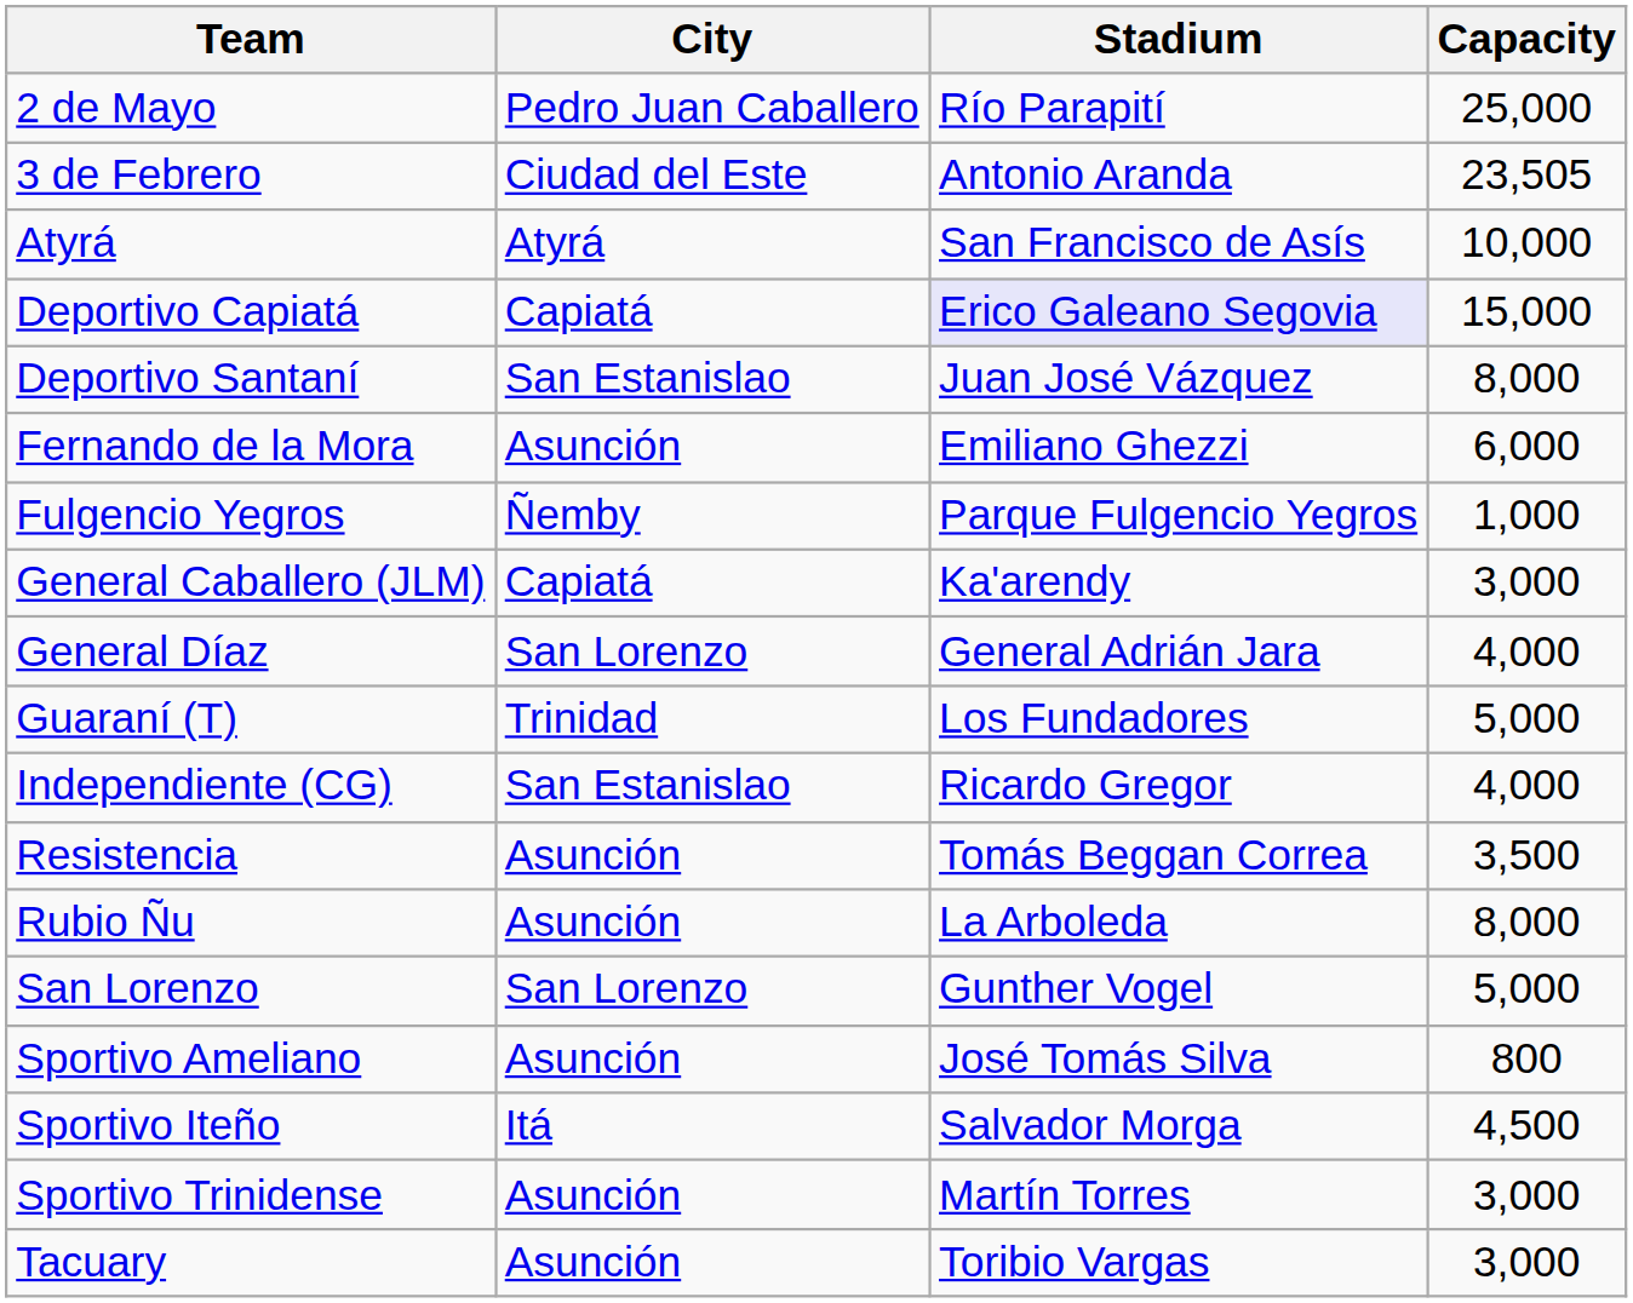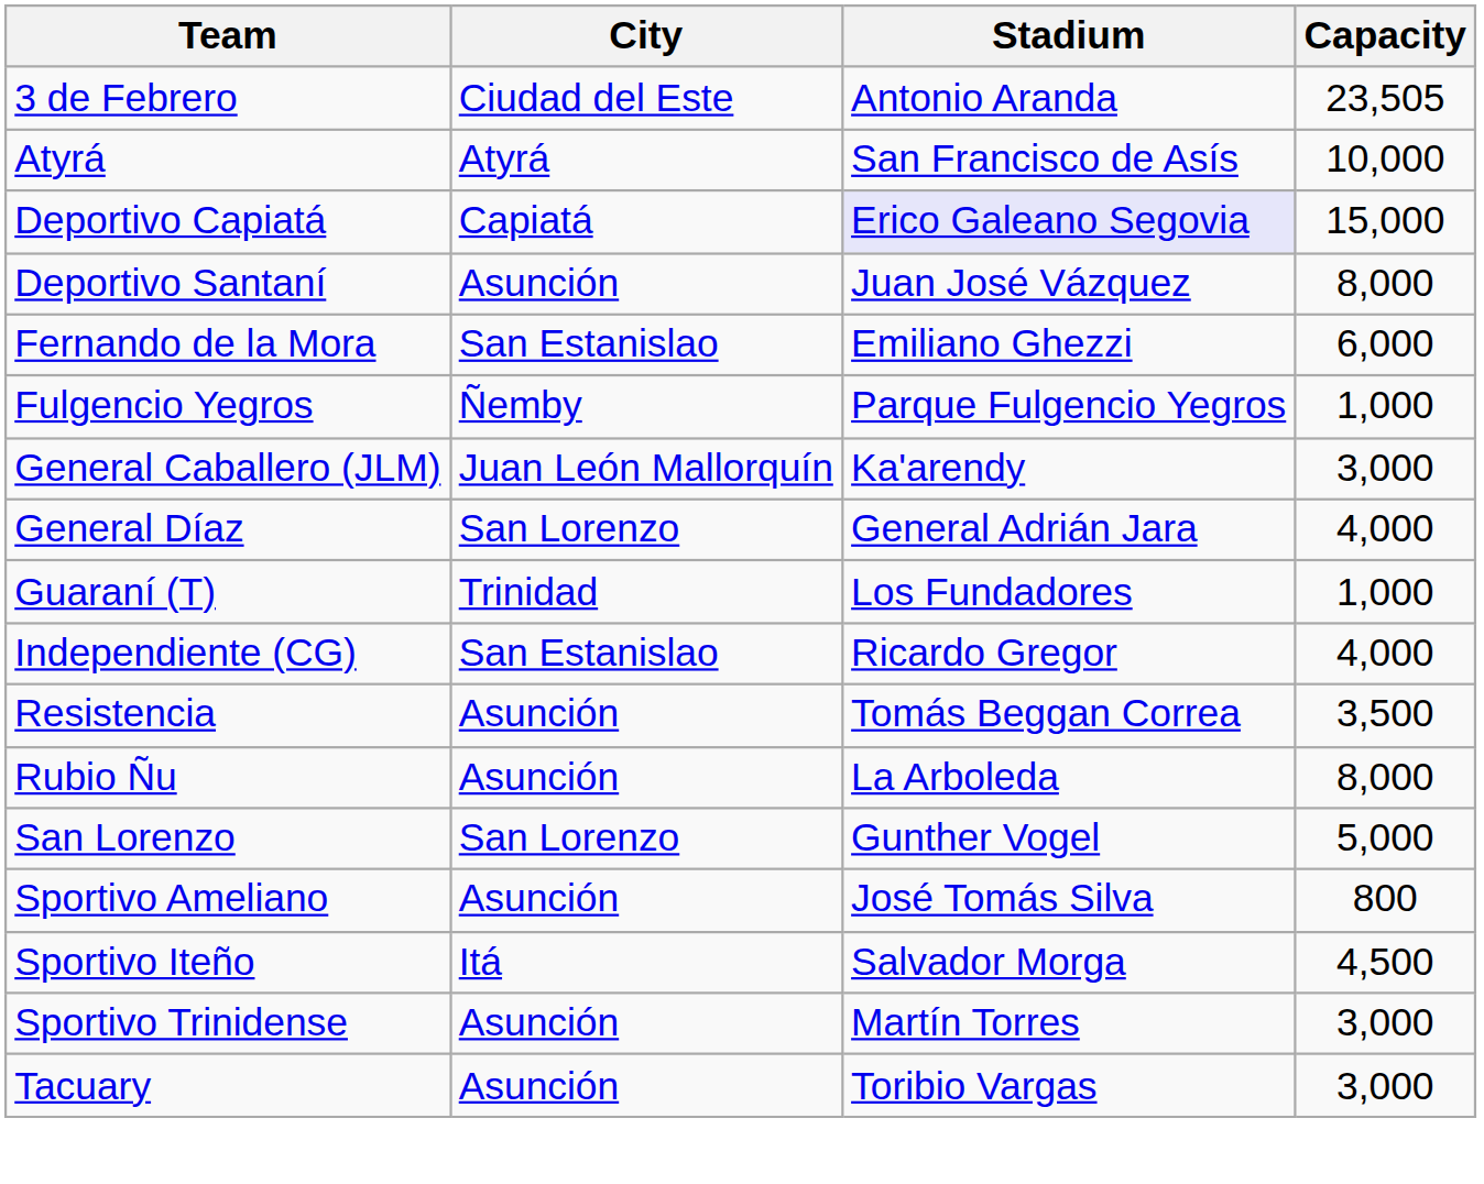 <table class="wikitable sortable">
 <tr>
 <th>Team</th>
 <th>City</th>
 <th>Stadium</th>
 <th>Capacity</th>
-</tr>
-<tr>
-<td><a href='#'>2 de Mayo</a></td>
-<td><a href='#'>Pedro Juan Caballero</a></td>
-<td><a href='#'>Río Parapití</a></td>
-<td align="center">25,000</td>
 </tr>
 <tr>
 <td><a href='#'>3 de Febrero</a></td>
 <td><a href='#'>Ciudad del Este</a></td>
 <td><a href='#'>Antonio Aranda</a></td>
 <td align="center">23,505</td>
 </tr>
 <tr>
 <td><a href='#'>Atyrá</a></td>
 <td><a href='#'>Atyrá</a></td>
 <td><a href='#'>San Francisco de Asís</a></td>
 <td align="center">10,000</td>
 </tr>
 <tr>
 <td><a href='#'>Deportivo Capiatá</a></td>
 <td><a href='#'>Capiatá</a></td>
 <td style="background: lavender;"><a href='#'>Erico Galeano Segovia</a></td>
 <td align="center">15,000</td>
 </tr>
 <tr>
 <td><a href='#'>Deportivo Santaní</a></td>
-<td><a href='#'>San Estanislao</a></td>
+<td><a href='#'>Asunción</a></td>
 <td><a href='#'>Juan José Vázquez</a></td>
 <td align="center">8,000</td>
 </tr>
 <tr>
 <td><a href='#'>Fernando de la Mora</a></td>
-<td><a href='#'>Asunción</a></td>
+<td><a href='#'>San Estanislao</a></td>
 <td><a href='#'>Emiliano Ghezzi</a></td>
 <td align="center">6,000</td>
 </tr>
 <tr>
 <td><a href='#'>Fulgencio Yegros</a></td>
 <td><a href='#'>Ñemby</a></td>
 <td><a href='#'>Parque Fulgencio Yegros</a></td>
 <td align="center">1,000</td>
 </tr>
 <tr>
 <td><a href='#'>General Caballero (JLM)</a></td>
-<td><a href='#'>Capiatá</a></td>
+<td><a href='#'>Juan León Mallorquín</a></td>
 <td><a href='#'>Ka'arendy</a></td>
 <td align="center">3,000</td>
 </tr>
 <tr>
 <td><a href='#'>General Díaz</a></td>
 <td><a href='#'>San Lorenzo</a></td>
 <td><a href='#'>General Adrián Jara</a></td>
 <td align="center">4,000</td>
 </tr>
 <tr>
 <td><a href='#'>Guaraní (T)</a></td>
 <td><a href='#'>Trinidad</a></td>
 <td><a href='#'>Los Fundadores</a></td>
-<td align="center">5,000</td>
+<td align="center">1,000</td>
 </tr>
 <tr>
 <td><a href='#'>Independiente (CG)</a></td>
 <td><a href='#'>San Estanislao</a></td>
 <td><a href='#'>Ricardo Gregor</a></td>
 <td align="center">4,000</td>
 </tr>
 <tr>
 <td><a href='#'>Resistencia</a></td>
 <td><a href='#'>Asunción</a></td>
 <td><a href='#'>Tomás Beggan Correa</a></td>
 <td align="center">3,500</td>
 </tr>
 <tr>
 <td><a href='#'>Rubio Ñu</a></td>
 <td><a href='#'>Asunción</a></td>
 <td><a href='#'>La Arboleda</a></td>
 <td align="center">8,000</td>
 </tr>
 <tr>
 <td><a href='#'>San Lorenzo</a></td>
 <td><a href='#'>San Lorenzo</a></td>
 <td><a href='#'>Gunther Vogel</a></td>
 <td align="center">5,000</td>
 </tr>
 <tr>
 <td><a href='#'>Sportivo Ameliano</a></td>
 <td><a href='#'>Asunción</a></td>
 <td><a href='#'>José Tomás Silva</a></td>
 <td align="center">800</td>
 </tr>
 <tr>
 <td><a href='#'>Sportivo Iteño</a></td>
 <td><a href='#'>Itá</a></td>
 <td><a href='#'>Salvador Morga</a></td>
 <td align="center">4,500</td>
 </tr>
 <tr>
 <td><a href='#'>Sportivo Trinidense</a></td>
 <td><a href='#'>Asunción</a></td>
 <td><a href='#'>Martín Torres</a></td>
 <td align="center">3,000</td>
 </tr>
 <tr>
 <td><a href='#'>Tacuary</a></td>
 <td><a href='#'>Asunción</a></td>
 <td><a href='#'>Toribio Vargas</a></td>
 <td align="center">3,000</td>
 </tr>
 </table>
